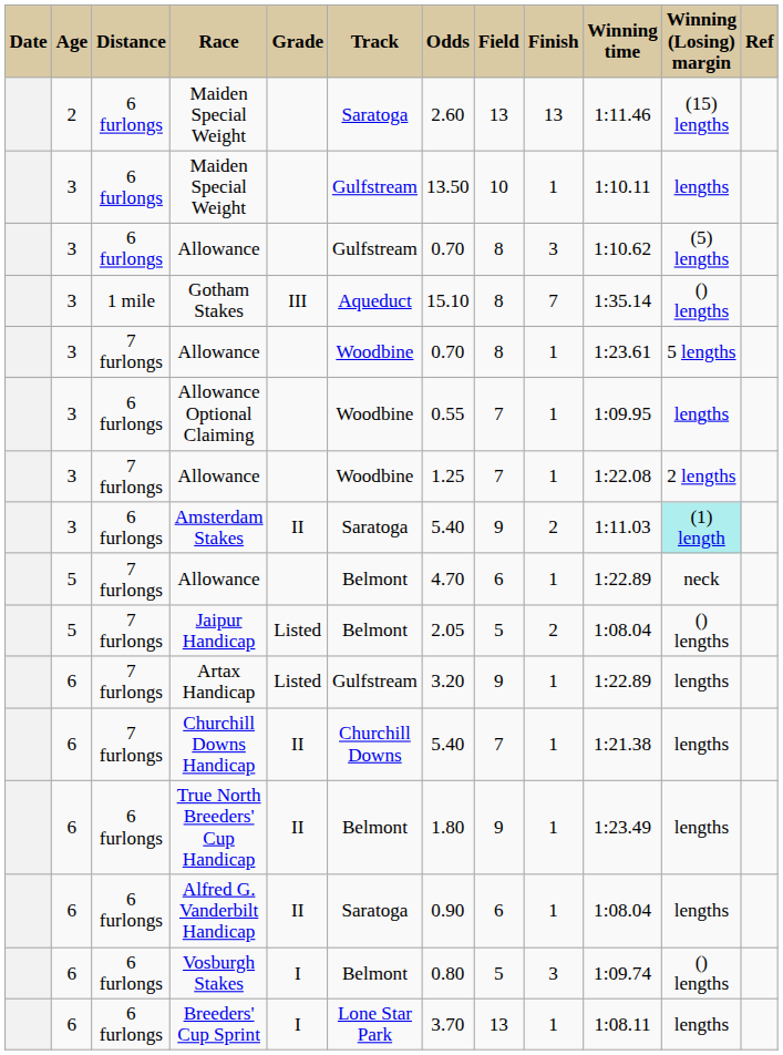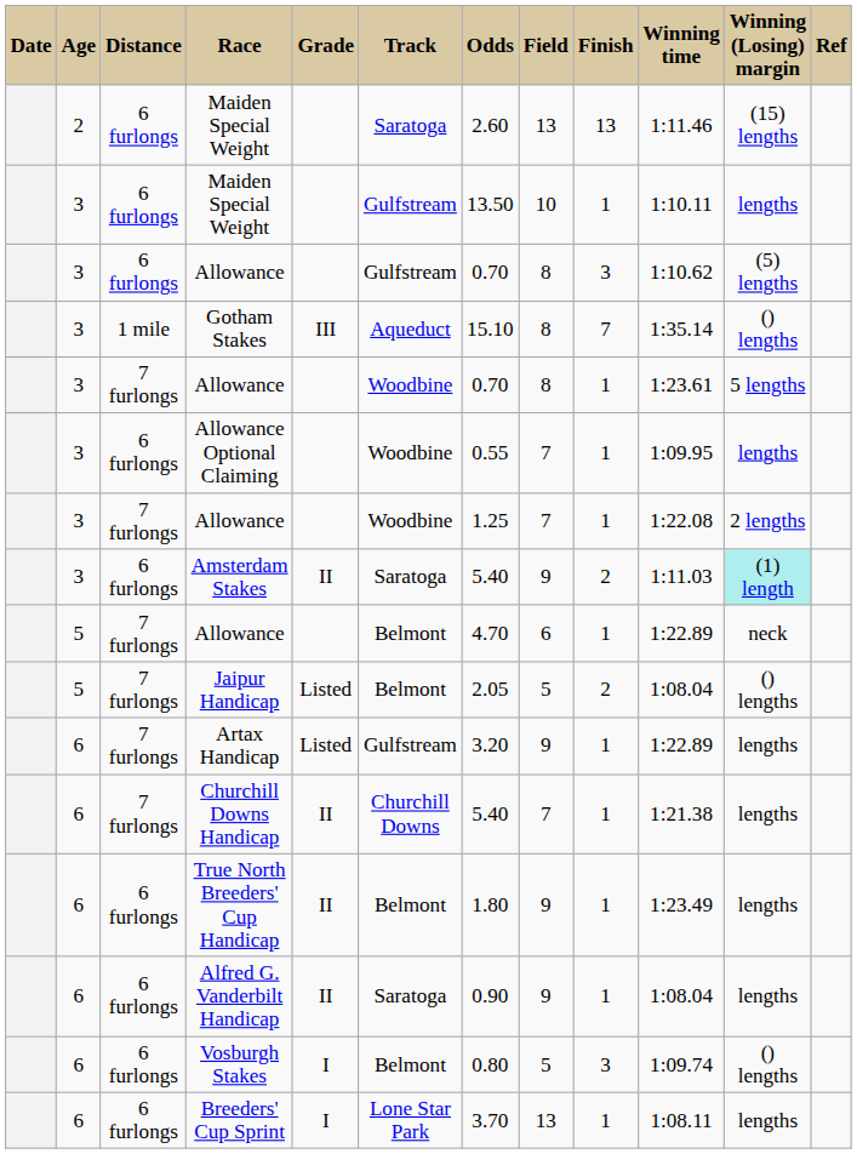 <table class = "wikitable sortable" style="text-align:center; width:90%">
 <tr>
 <th scope="col" style="background:#dacaa4;">Date</th>
 <th scope="col" style="background:#dacaa4">Age</th>
 <th scope="col" style="background:#dacaa4;">Distance</th>
 <th scope="col" style="background:#dacaa4;">Race</th>
 <th scope="col" style="background:#dacaa4;">Grade</th>
 <th scope="col" style="background:#dacaa4;">Track</th>
 <th scope="col" style="background:#dacaa4;">Odds</th>
 <th scope="col" style="background:#dacaa4;">Field</th>
 <th scope="col" style="background:#dacaa4;">Finish</th>
 <th scope="col" style="background:#dacaa4;">Winning time</th>
 <th scope="col" style="background:#dacaa4;">Winning<br>(Losing)<br>margin</th>
 <th scope="col" class="unsortable" style="background:#dacaa4;">Ref</th>
 </tr>
 <tr>
 <th scope="row" style="font-weight:normal;"></th>
 <td>2</td>
 <td> 6 <a href='#'>furlongs</a></td>
 <td>Maiden Special Weight</td>
 <td></td>
 <td><a href='#'>Saratoga</a></td>
 <td>2.60</td>
 <td>13</td>
 <td>13</td>
 <td>1:11.46</td>
 <td>(15) <a href='#'>lengths</a></td>
 <td></td>
 </tr>
 <tr>
 <th scope="row" style="font-weight:normal;"></th>
 <td>3</td>
 <td> 6 <a href='#'>furlongs</a></td>
 <td>Maiden Special Weight</td>
 <td></td>
 <td><a href='#'>Gulfstream</a></td>
 <td>13.50</td>
 <td>10</td>
 <td>1</td>
 <td>1:10.11</td>
 <td> <a href='#'>lengths</a></td>
 <td></td>
 </tr>
 <tr>
 <th scope="row" style="font-weight:normal;"></th>
 <td>3</td>
 <td> 6 <a href='#'>furlongs</a></td>
 <td>Allowance</td>
 <td></td>
 <td>Gulfstream</td>
 <td>0.70</td>
 <td>8</td>
 <td>3</td>
 <td>1:10.62</td>
 <td>(5) <a href='#'>lengths</a></td>
 <td></td>
 </tr>
 <tr>
 <th scope="row" style="font-weight:normal;"></th>
 <td>3</td>
 <td> 1 mile</td>
 <td>Gotham Stakes</td>
 <td>III</td>
 <td><a href='#'>Aqueduct</a></td>
 <td>15.10</td>
 <td>8</td>
 <td>7</td>
 <td>1:35.14</td>
 <td>() <a href='#'>lengths</a></td>
 <td></td>
 </tr>
 <tr>
 <th scope="row" style="font-weight:normal;"></th>
 <td>3</td>
 <td> 7 furlongs</td>
 <td>Allowance</td>
 <td></td>
 <td><a href='#'>Woodbine</a></td>
 <td>0.70</td>
 <td>8</td>
 <td>1</td>
 <td>1:23.61</td>
 <td>5 <a href='#'>lengths</a></td>
 <td></td>
 </tr>
 <tr>
 <th scope="row" style="font-weight:normal;"></th>
 <td>3</td>
 <td> 6 furlongs</td>
 <td>Allowance Optional Claiming</td>
 <td></td>
 <td>Woodbine</td>
 <td>0.55</td>
 <td>7</td>
 <td>1</td>
 <td>1:09.95</td>
 <td> <a href='#'>lengths</a></td>
 <td></td>
 </tr>
 <tr>
 <th scope="row" style="font-weight:normal;"></th>
 <td>3</td>
 <td> 7 furlongs</td>
 <td>Allowance</td>
 <td></td>
 <td>Woodbine</td>
 <td>1.25</td>
 <td>7</td>
 <td>1</td>
 <td>1:22.08</td>
 <td> 2 <a href='#'>lengths</a></td>
 <td></td>
 </tr>
 <tr>
 <th scope="row" style="font-weight:normal;"></th>
 <td>3</td>
 <td> 6 furlongs</td>
 <td><a href='#'>Amsterdam Stakes</a></td>
 <td>II</td>
 <td>Saratoga</td>
 <td>5.40</td>
 <td>9</td>
 <td>2</td>
 <td>1:11.03</td>
 <td style="background: paleturquoise;"> (1) <a href='#'>length</a></td>
 <td></td>
 </tr>
 <tr>
 <th scope="row" style="font-weight:normal;"></th>
 <td>5</td>
 <td> 7 furlongs</td>
 <td>Allowance</td>
 <td></td>
 <td>Belmont</td>
 <td>4.70</td>
 <td>6</td>
 <td>1</td>
 <td>1:22.89</td>
 <td> neck</td>
 <td></td>
 </tr>
 <tr>
 <th scope="row" style="font-weight:normal;"></th>
 <td>5</td>
 <td> 7 furlongs</td>
 <td><a href='#'>Jaipur Handicap</a></td>
 <td>Listed</td>
 <td>Belmont</td>
 <td>2.05</td>
 <td>5</td>
 <td>2</td>
 <td>1:08.04</td>
 <td> () lengths</td>
 <td></td>
 </tr>
 <tr>
 <th scope="row" style="font-weight:normal;"></th>
 <td>6</td>
 <td> 7 furlongs</td>
 <td>Artax Handicap</td>
 <td>Listed</td>
 <td>Gulfstream</td>
 <td>3.20</td>
 <td>9</td>
 <td>1</td>
 <td>1:22.89</td>
 <td>  lengths</td>
 <td></td>
 </tr>
 <tr>
 <th scope="row" style="font-weight:normal;"></th>
 <td>6</td>
 <td> 7 furlongs</td>
 <td><a href='#'>Churchill Downs Handicap</a></td>
 <td>II</td>
 <td><a href='#'>Churchill Downs</a></td>
 <td>5.40</td>
 <td>7</td>
 <td>1</td>
 <td>1:21.38</td>
 <td>  lengths</td>
 <td></td>
 </tr>
 <tr>
 <th scope="row" style="font-weight:normal;"></th>
 <td>6</td>
 <td> 6 furlongs</td>
 <td><a href='#'>True North Breeders' Cup Handicap</a></td>
 <td>II</td>
 <td>Belmont</td>
 <td>1.80</td>
 <td>9</td>
 <td>1</td>
 <td>1:23.49</td>
 <td>  lengths</td>
 <td></td>
 </tr>
 <tr>
 <th scope="row" style="font-weight:normal;"></th>
 <td>6</td>
 <td> 6 furlongs</td>
 <td><a href='#'>Alfred G. Vanderbilt Handicap</a></td>
 <td>II</td>
 <td>Saratoga</td>
 <td>0.90</td>
-<td>6</td>
+<td>9</td>
 <td>1</td>
 <td>1:08.04</td>
 <td>  lengths</td>
 <td></td>
 </tr>
 <tr>
 <th scope="row" style="font-weight:normal;"></th>
 <td>6</td>
 <td> 6 furlongs</td>
 <td><a href='#'>Vosburgh Stakes</a></td>
 <td>I</td>
 <td>Belmont</td>
 <td>0.80</td>
 <td>5</td>
 <td>3</td>
 <td>1:09.74</td>
 <td> () lengths</td>
 <td></td>
 </tr>
 <tr>
 <th scope="row" style="font-weight:normal;"></th>
 <td>6</td>
 <td> 6 furlongs</td>
 <td><a href='#'>Breeders' Cup Sprint</a></td>
 <td>I</td>
 <td><a href='#'>Lone Star Park</a></td>
 <td>3.70</td>
 <td>13</td>
 <td>1</td>
 <td>1:08.11</td>
 <td>  lengths</td>
 <td></td>
 </tr>
 </table>
